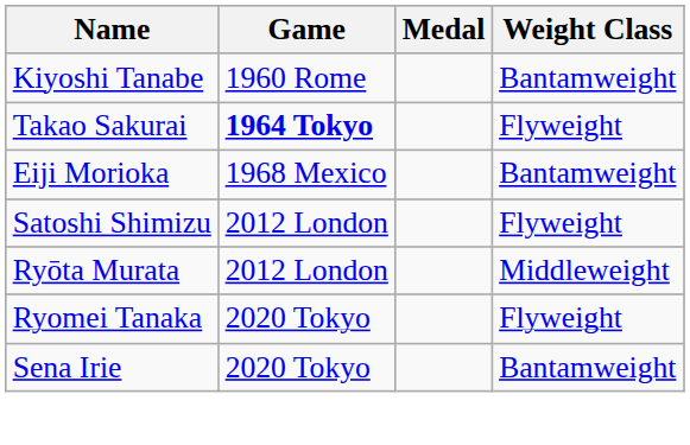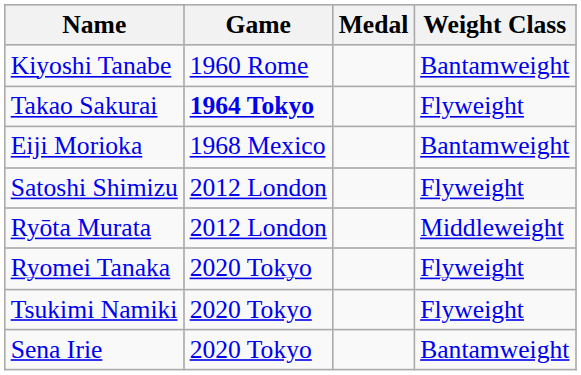 <table class="wikitable">
 <tr>
 <th>Name</th>
 <th>Game</th>
 <th>Medal</th>
 <th>Weight Class</th>
 </tr>
 <tr>
 <td><a href='#'>Kiyoshi Tanabe</a></td>
 <td><a href='#'>1960 Rome</a></td>
 <td></td>
 <td><a href='#'>Bantamweight</a></td>
 </tr>
 <tr>
 <td><a href='#'>Takao Sakurai</a></td>
 <td><strong><a href='#'>1964 Tokyo</a></strong></td>
 <td></td>
 <td><a href='#'>Flyweight</a></td>
 </tr>
 <tr>
 <td><a href='#'>Eiji Morioka</a></td>
 <td><a href='#'>1968 Mexico</a></td>
 <td></td>
 <td><a href='#'>Bantamweight</a></td>
 </tr>
 <tr>
 <td><a href='#'>Satoshi Shimizu</a></td>
 <td><a href='#'>2012 London</a></td>
 <td></td>
 <td><a href='#'>Flyweight</a></td>
 </tr>
 <tr>
 <td><a href='#'>Ryōta Murata</a></td>
 <td><a href='#'>2012 London</a></td>
 <td></td>
 <td><a href='#'>Middleweight</a></td>
 </tr>
 <tr>
 <td><a href='#'>Ryomei Tanaka</a></td>
 <td><a href='#'>2020 Tokyo</a></td>
 <td></td>
 <td><a href='#'>Flyweight</a></td>
 </tr>
 <tr>
+<td><a href='#'>Tsukimi Namiki</a></td>
+<td><a href='#'>2020 Tokyo</a></td>
+<td></td>
+<td><a href='#'>Flyweight</a></td>
+</tr>
+<tr>
 <td><a href='#'>Sena Irie</a></td>
 <td><a href='#'>2020 Tokyo</a></td>
 <td></td>
 <td><a href='#'>Bantamweight</a></td>
 </tr>
 </table>
